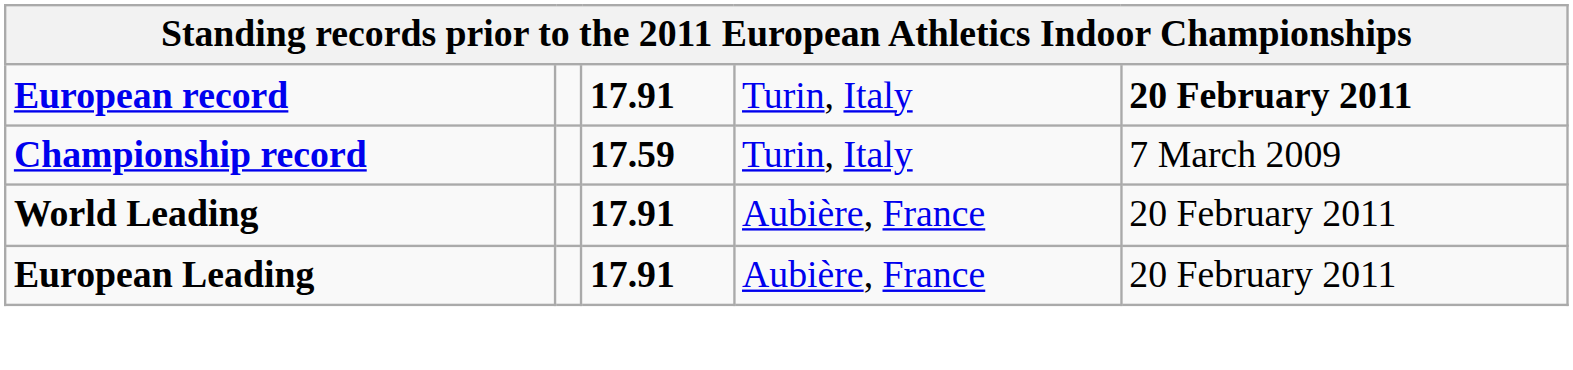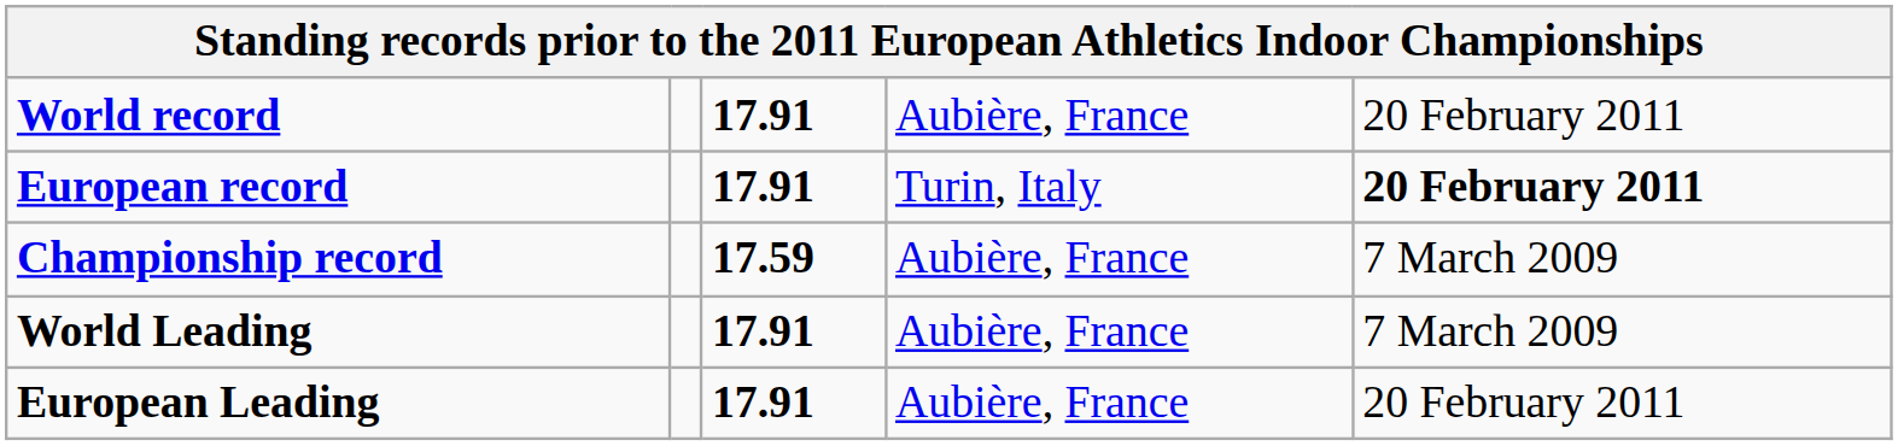 <table class="wikitable" width=75%>
 <tr>
 <th colspan="5">Standing records prior to the 2011 European Athletics Indoor Championships</th>
+</tr>
+<tr>
+<td><strong><a href='#'>World record</a></strong></td>
+<td></td>
+<td><strong>17.91</strong></td>
+<td><a href='#'>Aubière</a>, <a href='#'>France</a></td>
+<td>20 February 2011</td>
 </tr>
 <tr>
 <td><strong><a href='#'>European record</a></strong></td>
 <td></td>
 <td><strong>17.91</strong></td>
 <td><a href='#'>Turin</a>, <a href='#'>Italy</a></td>
 <td><strong>20 February 2011</strong></td>
 </tr>
 <tr>
 <td><strong><a href='#'>Championship record</a></strong></td>
 <td></td>
 <td><strong>17.59</strong></td>
-<td><a href='#'>Turin</a>, <a href='#'>Italy</a></td>
+<td><a href='#'>Aubière</a>, <a href='#'>France</a></td>
 <td>7 March 2009</td>
 </tr>
 <tr>
 <td><strong>World Leading</strong></td>
 <td></td>
 <td><strong>17.91</strong></td>
 <td><a href='#'>Aubière</a>, <a href='#'>France</a></td>
-<td>20 February 2011</td>
+<td>7 March 2009</td>
 </tr>
 <tr>
 <td><strong>European Leading</strong></td>
 <td></td>
 <td><strong>17.91</strong></td>
 <td><a href='#'>Aubière</a>, <a href='#'>France</a></td>
 <td>20 February 2011</td>
 </tr>
 </table>
